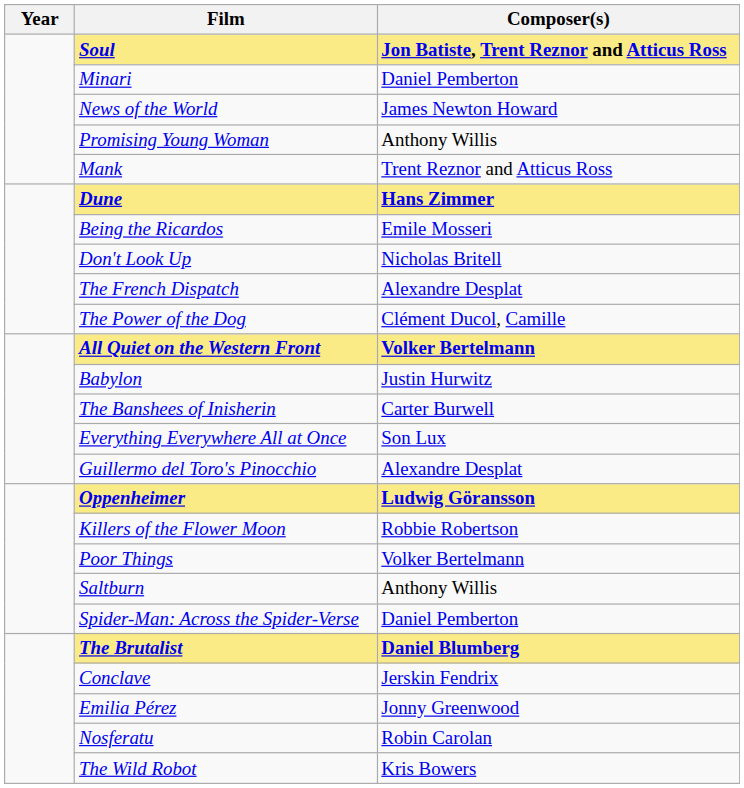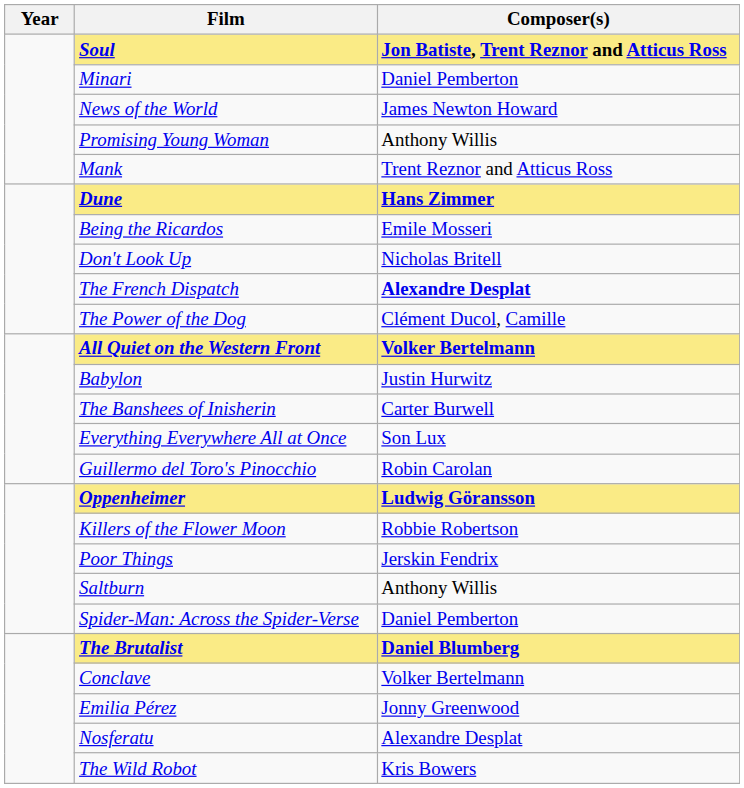 <table class="wikitable" style="width:100%;" cellpadding="5">
 <tr>
 <th style="width:5%;">Year</th>
 <th style="width:25%;">Film</th>
 <th style="width:30%;">Composer(s)</th>
 </tr>
 <tr>
 <td rowspan="5"></td>
 <td style="background:#FAEB86"><strong><em><a href='#'>Soul</a></em></strong></td>
 <td style="background:#FAEB86"><strong><a href='#'>Jon Batiste</a>, <a href='#'>Trent Reznor</a> and <a href='#'>Atticus Ross</a></strong></td>
 </tr>
 <tr>
 <td><em><a href='#'>Minari</a></em></td>
 <td><a href='#'>Daniel Pemberton</a></td>
 </tr>
 <tr>
 <td><em><a href='#'>News of the World</a></em></td>
 <td><a href='#'>James Newton Howard</a></td>
 </tr>
 <tr>
 <td><em><a href='#'>Promising Young Woman</a></em></td>
 <td>Anthony Willis</td>
 </tr>
 <tr>
 <td><em><a href='#'>Mank</a></em></td>
 <td><a href='#'>Trent Reznor</a> and <a href='#'>Atticus Ross</a></td>
 </tr>
 <tr>
 <td rowspan="5"></td>
 <td style="background:#FAEB86"><strong><em><a href='#'>Dune</a></em></strong></td>
 <td style="background:#FAEB86"><strong><a href='#'>Hans Zimmer</a></strong></td>
 </tr>
 <tr>
 <td><em><a href='#'>Being the Ricardos</a></em></td>
 <td><a href='#'>Emile Mosseri</a></td>
 </tr>
 <tr>
 <td><em><a href='#'>Don't Look Up</a></em></td>
 <td><a href='#'>Nicholas Britell</a></td>
 </tr>
 <tr>
 <td><em><a href='#'>The French Dispatch</a></em></td>
-<td><a href='#'>Alexandre Desplat</a></td>
+<td><strong><a href='#'>Alexandre Desplat</a></strong></td>
 </tr>
 <tr>
 <td><em><a href='#'>The Power of the Dog</a></em></td>
 <td><a href='#'>Clément Ducol</a>, <a href='#'>Camille</a></td>
 </tr>
 <tr>
 <td rowspan="5"></td>
 <td style="background:#FAEB86"><strong><em><a href='#'>All Quiet on the Western Front</a></em></strong></td>
 <td style="background:#FAEB86"><strong><a href='#'>Volker Bertelmann</a></strong></td>
 </tr>
 <tr>
 <td><em><a href='#'>Babylon</a></em></td>
 <td><a href='#'>Justin Hurwitz</a></td>
 </tr>
 <tr>
 <td><em><a href='#'>The Banshees of Inisherin</a></em></td>
 <td><a href='#'>Carter Burwell</a></td>
 </tr>
 <tr>
 <td><em><a href='#'>Everything Everywhere All at Once</a></em></td>
 <td><a href='#'>Son Lux</a></td>
 </tr>
 <tr>
 <td><em><a href='#'>Guillermo del Toro's Pinocchio</a></em></td>
-<td><a href='#'>Alexandre Desplat</a></td>
+<td><a href='#'>Robin Carolan</a></td>
 </tr>
 <tr>
 <td rowspan="5"></td>
 <td style="background:#FAEB86"><strong><em><a href='#'>Oppenheimer</a></em></strong></td>
 <td style="background:#FAEB86"><strong><a href='#'>Ludwig Göransson</a></strong></td>
 </tr>
 <tr>
 <td><em><a href='#'>Killers of the Flower Moon</a></em></td>
 <td><a href='#'>Robbie Robertson</a></td>
 </tr>
 <tr>
 <td><em><a href='#'>Poor Things</a></em></td>
-<td><a href='#'>Volker Bertelmann</a></td>
+<td><a href='#'>Jerskin Fendrix</a></td>
 </tr>
 <tr>
 <td><em><a href='#'>Saltburn</a></em></td>
 <td>Anthony Willis</td>
 </tr>
 <tr>
 <td><em><a href='#'>Spider-Man: Across the Spider-Verse</a></em></td>
 <td><a href='#'>Daniel Pemberton</a></td>
 </tr>
 <tr>
 <td rowspan="5"></td>
 <td style="background:#FAEB86"><strong><em><a href='#'>The Brutalist</a></em></strong></td>
 <td style="background:#FAEB86"><strong><a href='#'>Daniel Blumberg</a></strong></td>
 </tr>
 <tr>
 <td><em><a href='#'>Conclave</a></em></td>
-<td><a href='#'>Jerskin Fendrix</a></td>
+<td><a href='#'>Volker Bertelmann</a></td>
 </tr>
 <tr>
 <td><em><a href='#'>Emilia Pérez</a></em></td>
 <td><a href='#'>Jonny Greenwood</a></td>
 </tr>
 <tr>
 <td><em><a href='#'>Nosferatu</a></em></td>
-<td><a href='#'>Robin Carolan</a></td>
+<td><a href='#'>Alexandre Desplat</a></td>
 </tr>
 <tr>
 <td><em><a href='#'>The Wild Robot</a></em></td>
 <td><a href='#'>Kris Bowers</a></td>
 </tr>
 </table>
